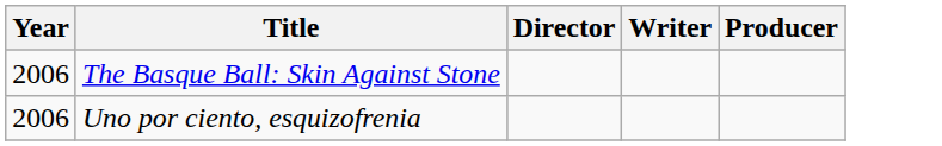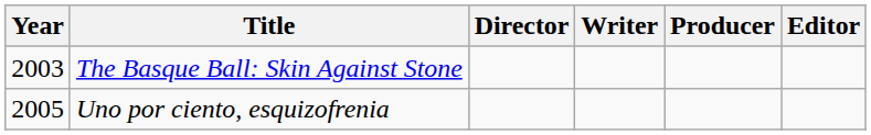 <table class = "wikitable sortable">
 <tr>
 <th>Year</th>
 <th>Title</th>
 <th>Director</th>
 <th>Writer</th>
 <th>Producer</th>
+<th>Editor</th>
 </tr>
 <tr>
-<td>2006</td>
+<td>2003</td>
 <td><em><a href='#'>The Basque Ball: Skin Against Stone</a></em></td>
+<td></td>
 <td></td>
 <td></td>
 <td></td>
 </tr>
 <tr>
-<td>2006</td>
+<td>2005</td>
 <td><em>Uno por ciento, esquizofrenia</em></td>
+<td></td>
 <td></td>
 <td></td>
 <td></td>
 </tr>
 </table>
